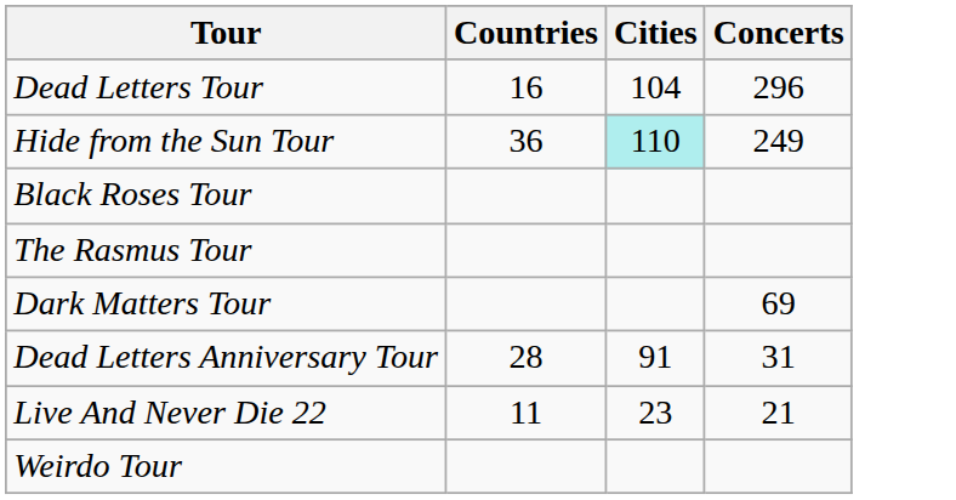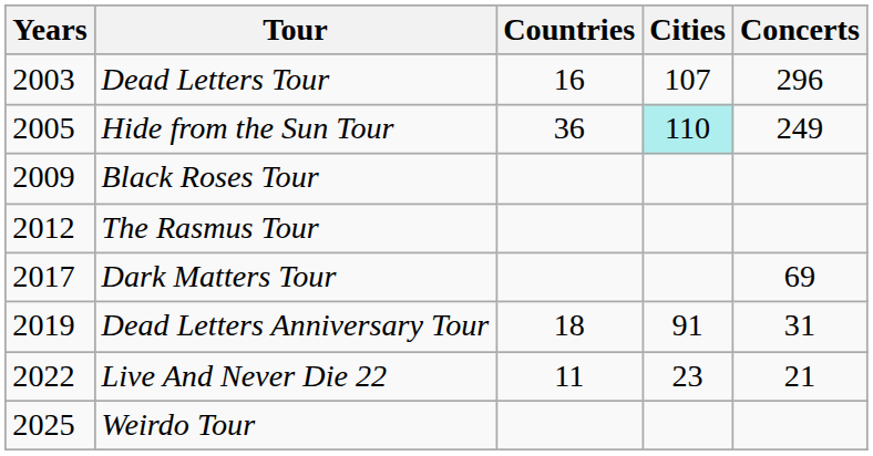 <table class="wikitable">
 <tr>
+<th align="left">Years</th>
 <th style="text-align:center;">Tour</th>
 <th style="text-align:center;">Countries</th>
 <th style="text-align:center;">Cities</th>
 <th style="text-align:center;">Concerts</th>
 </tr>
 <tr>
+<td align="left">2003</td>
 <td align="left"><em>Dead Letters Tour</em></td>
 <td style="text-align:center;">16</td>
-<td style="text-align:center;">104</td>
+<td style="text-align:center;">107</td>
 <td style="text-align:center;">296</td>
 </tr>
 <tr>
+<td align="left">2005</td>
 <td align="left"><em>Hide from the Sun Tour</em></td>
 <td style="text-align:center;">36</td>
 <td style="background: paleturquoise; text-align:center;">110</td>
 <td style="text-align:center;">249</td>
 </tr>
 <tr>
+<td align="left">2009</td>
 <td align="left"><em>Black Roses Tour</em></td>
 <td style="text-align:center;"></td>
 <td style="text-align:center;"></td>
 <td style="text-align:center;"></td>
 </tr>
 <tr>
+<td align="left">2012</td>
 <td align="left"><em>The Rasmus Tour</em></td>
 <td style="text-align:center;"></td>
 <td style="text-align:center;"></td>
 <td style="text-align:center;"></td>
 </tr>
 <tr>
+<td align="left">2017</td>
 <td align="left"><em>Dark Matters Tour</em></td>
 <td style="text-align:center;"></td>
 <td style="text-align:center;"></td>
 <td style="text-align:center;">69</td>
 </tr>
 <tr>
+<td align="left">2019</td>
 <td align="left"><em>Dead Letters Anniversary Tour</em></td>
-<td style="text-align:center;">28</td>
+<td style="text-align:center;">18</td>
 <td style="text-align:center;">91</td>
 <td style="text-align:center;">31</td>
 </tr>
 <tr>
+<td align="left">2022</td>
 <td align="left"><em>Live And Never Die 22</em></td>
 <td style="text-align:center;">11</td>
 <td style="text-align:center;">23</td>
 <td style="text-align:center;">21</td>
 </tr>
 <tr>
+<td align="left">2025</td>
 <td align="left"><em>Weirdo Tour</em></td>
 <td style="text-align:center;"></td>
 <td style="text-align:center;"></td>
 <td style="text-align:center;"></td>
 </tr>
 </table>
